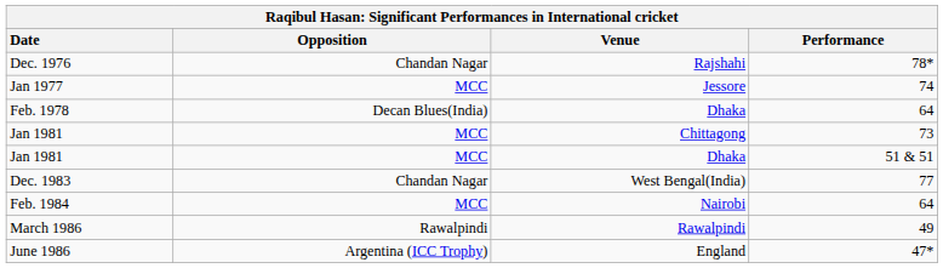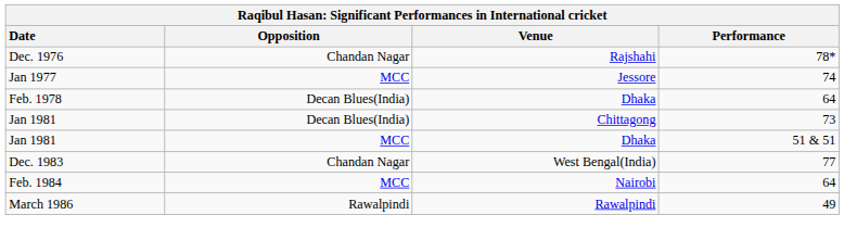 <table class="wikitable" style="margin: 1em auto 1em auto" width="80%">
 <tr>
 <th colspan=4>Raqibul Hasan: Significant Performances in International cricket</th>
 </tr>
 <tr>
 <th style="text-align:left;">Date</th>
 <th>Opposition</th>
 <th>Venue</th>
 <th>Performance</th>
 </tr>
 <tr style="text-align:right;">
 <td style="text-align:left;">Dec. 1976</td>
 <td>Chandan Nagar</td>
 <td><a href='#'>Rajshahi</a></td>
 <td>78*</td>
 </tr>
 <tr style="text-align:right;">
 <td style="text-align:left;">Jan 1977</td>
 <td><a href='#'>MCC</a></td>
 <td><a href='#'>Jessore</a></td>
 <td>74</td>
 </tr>
 <tr style="text-align:right;">
 <td style="text-align:left;">Feb. 1978</td>
 <td>Decan Blues(India)</td>
 <td><a href='#'>Dhaka</a></td>
 <td>64</td>
 </tr>
 <tr style="text-align:right;">
 <td style="text-align:left;">Jan 1981</td>
-<td><a href='#'>MCC</a></td>
+<td>Decan Blues(India)</td>
 <td><a href='#'>Chittagong</a></td>
 <td>73</td>
 </tr>
 <tr style="text-align:right;">
 <td style="text-align:left;">Jan 1981</td>
 <td><a href='#'>MCC</a></td>
 <td><a href='#'>Dhaka</a></td>
 <td>51 & 51</td>
 </tr>
 <tr style="text-align:right;">
 <td style="text-align:left;">Dec. 1983</td>
 <td>Chandan Nagar</td>
 <td>West Bengal(India)</td>
 <td>77</td>
 </tr>
 <tr style="text-align:right;">
 <td style="text-align:left;">Feb. 1984</td>
 <td><a href='#'>MCC</a></td>
 <td><a href='#'>Nairobi</a></td>
 <td>64</td>
 </tr>
 <tr style="text-align:right;">
 <td style="text-align:left;">March 1986</td>
 <td>Rawalpindi</td>
 <td><a href='#'>Rawalpindi</a></td>
 <td>49</td>
 </tr>
-<tr style="text-align:right;">
-<td style="text-align:left;">June 1986</td>
-<td>Argentina (<a href='#'>ICC Trophy</a>)</td>
-<td>England</td>
-<td>47*</td>
-</tr>
 </table>
